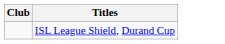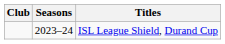 <table class="wikitable sortable">
 <tr>
 <th>Club</th>
+<th>Seasons</th>
 <th>Titles</th>
 </tr>
 <tr>
 <td></td>
+<td>2023–24</td>
 <td><a href='#'>ISL League Shield</a>, <a href='#'>Durand Cup</a></td>
 </tr>
 </table>
